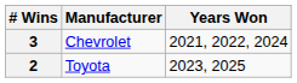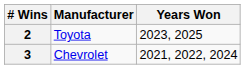 <table class="wikitable" style="font-size: 95%;">
 <tr>
 <th># Wins</th>
 <th>Manufacturer</th>
 <th>Years Won</th>
 </tr>
 <tr>
+<th>2</th>
+<td> <a href='#'>Toyota</a></td>
+<td>2023, 2025</td>
+</tr>
+<tr>
 <th>3</th>
 <td> <a href='#'>Chevrolet</a></td>
 <td>2021, 2022, 2024</td>
 </tr>
-<tr>
-<th>2</th>
-<td> <a href='#'>Toyota</a></td>
-<td>2023, 2025</td>
-</tr>
 </table>
